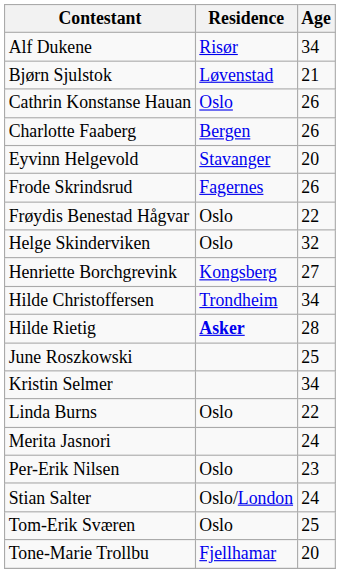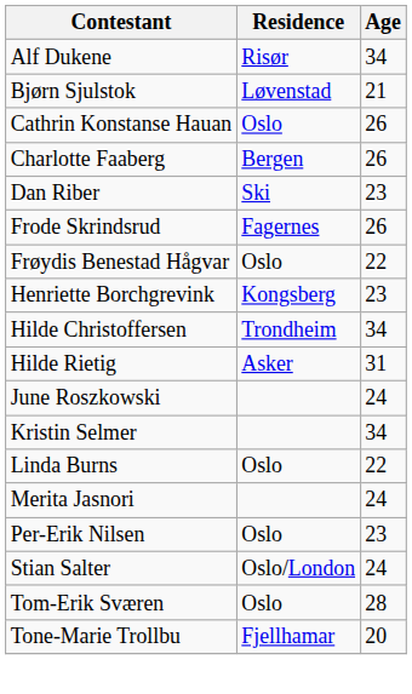 <table class=wikitable>
 <tr>
 <th>Contestant</th>
 <th>Residence</th>
 <th>Age</th>
 </tr>
 <tr>
 <td>Alf Dukene</td>
 <td><a href='#'>Risør</a></td>
 <td>34</td>
 </tr>
 <tr>
 <td>Bjørn Sjulstok</td>
 <td><a href='#'>Løvenstad</a></td>
 <td>21</td>
 </tr>
 <tr>
 <td>Cathrin Konstanse Hauan</td>
 <td><a href='#'>Oslo</a></td>
 <td>26</td>
 </tr>
 <tr>
 <td>Charlotte Faaberg</td>
 <td><a href='#'>Bergen</a></td>
 <td>26</td>
 </tr>
 <tr>
-<td>Eyvinn Helgevold</td>
-<td><a href='#'>Stavanger</a></td>
-<td>20</td>
+<td>Dan Riber</td>
+<td><a href='#'>Ski</a></td>
+<td>23</td>
 </tr>
 <tr>
 <td>Frode Skrindsrud</td>
 <td><a href='#'>Fagernes</a></td>
 <td>26</td>
 </tr>
 <tr>
 <td>Frøydis Benestad Hågvar</td>
 <td>Oslo</td>
 <td>22</td>
 </tr>
 <tr>
-<td>Helge Skinderviken</td>
-<td>Oslo</td>
-<td>32</td>
-</tr>
-<tr>
 <td>Henriette Borchgrevink</td>
 <td><a href='#'>Kongsberg</a></td>
-<td>27</td>
+<td>23</td>
 </tr>
 <tr>
 <td>Hilde Christoffersen</td>
 <td><a href='#'>Trondheim</a></td>
 <td>34</td>
 </tr>
 <tr>
 <td>Hilde Rietig</td>
-<td><strong><a href='#'>Asker</a></strong></td>
-<td>28</td>
+<td><a href='#'>Asker</a></td>
+<td>31</td>
 </tr>
 <tr>
 <td>June Roszkowski</td>
 <td></td>
-<td>25</td>
+<td>24</td>
 </tr>
 <tr>
 <td>Kristin Selmer</td>
 <td></td>
 <td>34</td>
 </tr>
 <tr>
 <td>Linda Burns</td>
 <td>Oslo</td>
 <td>22</td>
 </tr>
 <tr>
 <td>Merita Jasnori</td>
 <td></td>
 <td>24</td>
 </tr>
 <tr>
 <td>Per-Erik Nilsen</td>
 <td>Oslo</td>
 <td>23</td>
 </tr>
 <tr>
 <td>Stian Salter</td>
 <td>Oslo/<a href='#'>London</a></td>
 <td>24</td>
 </tr>
 <tr>
 <td>Tom-Erik Sværen</td>
 <td>Oslo</td>
-<td>25</td>
+<td>28</td>
 </tr>
 <tr>
 <td>Tone-Marie Trollbu</td>
 <td><a href='#'>Fjellhamar</a></td>
 <td>20</td>
 </tr>
 <tr>
 </tr>
 </table>
